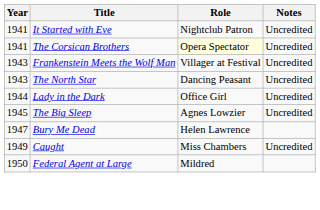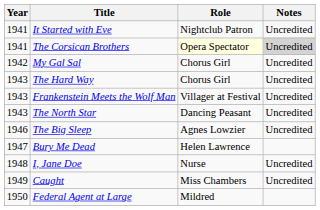 <table class="wikitable">
 <tr>
 <th>Year</th>
 <th>Title</th>
 <th>Role</th>
 <th>Notes</th>
 </tr>
 <tr>
 <td>1941</td>
 <td><em><a href='#'>It Started with Eve</a></em></td>
 <td>Nightclub Patron</td>
 <td>Uncredited</td>
 </tr>
 <tr>
 <td>1941</td>
 <td><em><a href='#'>The Corsican Brothers</a></em></td>
 <td style="background: lightyellow;">Opera Spectator</td>
+<td style="background: lightgrey;">Uncredited</td>
+</tr>
+<tr>
+<td>1942</td>
+<td><em><a href='#'>My Gal Sal</a></em></td>
+<td>Chorus Girl</td>
+<td>Uncredited</td>
+</tr>
+<tr>
+<td>1943</td>
+<td><em><a href='#'>The Hard Way</a></em></td>
+<td>Chorus Girl</td>
 <td>Uncredited</td>
 </tr>
 <tr>
 <td>1943</td>
 <td><em><a href='#'>Frankenstein Meets the Wolf Man</a></em></td>
 <td>Villager at Festival</td>
 <td>Uncredited</td>
 </tr>
 <tr>
 <td>1943</td>
 <td><em><a href='#'>The North Star</a></em></td>
 <td>Dancing Peasant</td>
 <td>Uncredited</td>
 </tr>
 <tr>
-<td>1944</td>
-<td><em><a href='#'>Lady in the Dark</a></em></td>
-<td>Office Girl</td>
-<td>Uncredited</td>
-</tr>
-<tr>
-<td>1945</td>
+<td>1946</td>
 <td><em><a href='#'>The Big Sleep</a></em></td>
 <td>Agnes Lowzier</td>
 <td>Uncredited</td>
 </tr>
 <tr>
 <td>1947</td>
 <td><em><a href='#'>Bury Me Dead</a></em></td>
 <td>Helen Lawrence</td>
 <td></td>
+</tr>
+<tr>
+<td>1948</td>
+<td><em><a href='#'>I, Jane Doe</a></em></td>
+<td>Nurse</td>
+<td>Uncredited</td>
 </tr>
 <tr>
 <td>1949</td>
 <td><em><a href='#'>Caught</a></em></td>
 <td>Miss Chambers</td>
 <td>Uncredited</td>
 </tr>
 <tr>
 <td>1950</td>
 <td><em><a href='#'>Federal Agent at Large</a></em></td>
 <td>Mildred</td>
 <td></td>
 </tr>
 </table>
